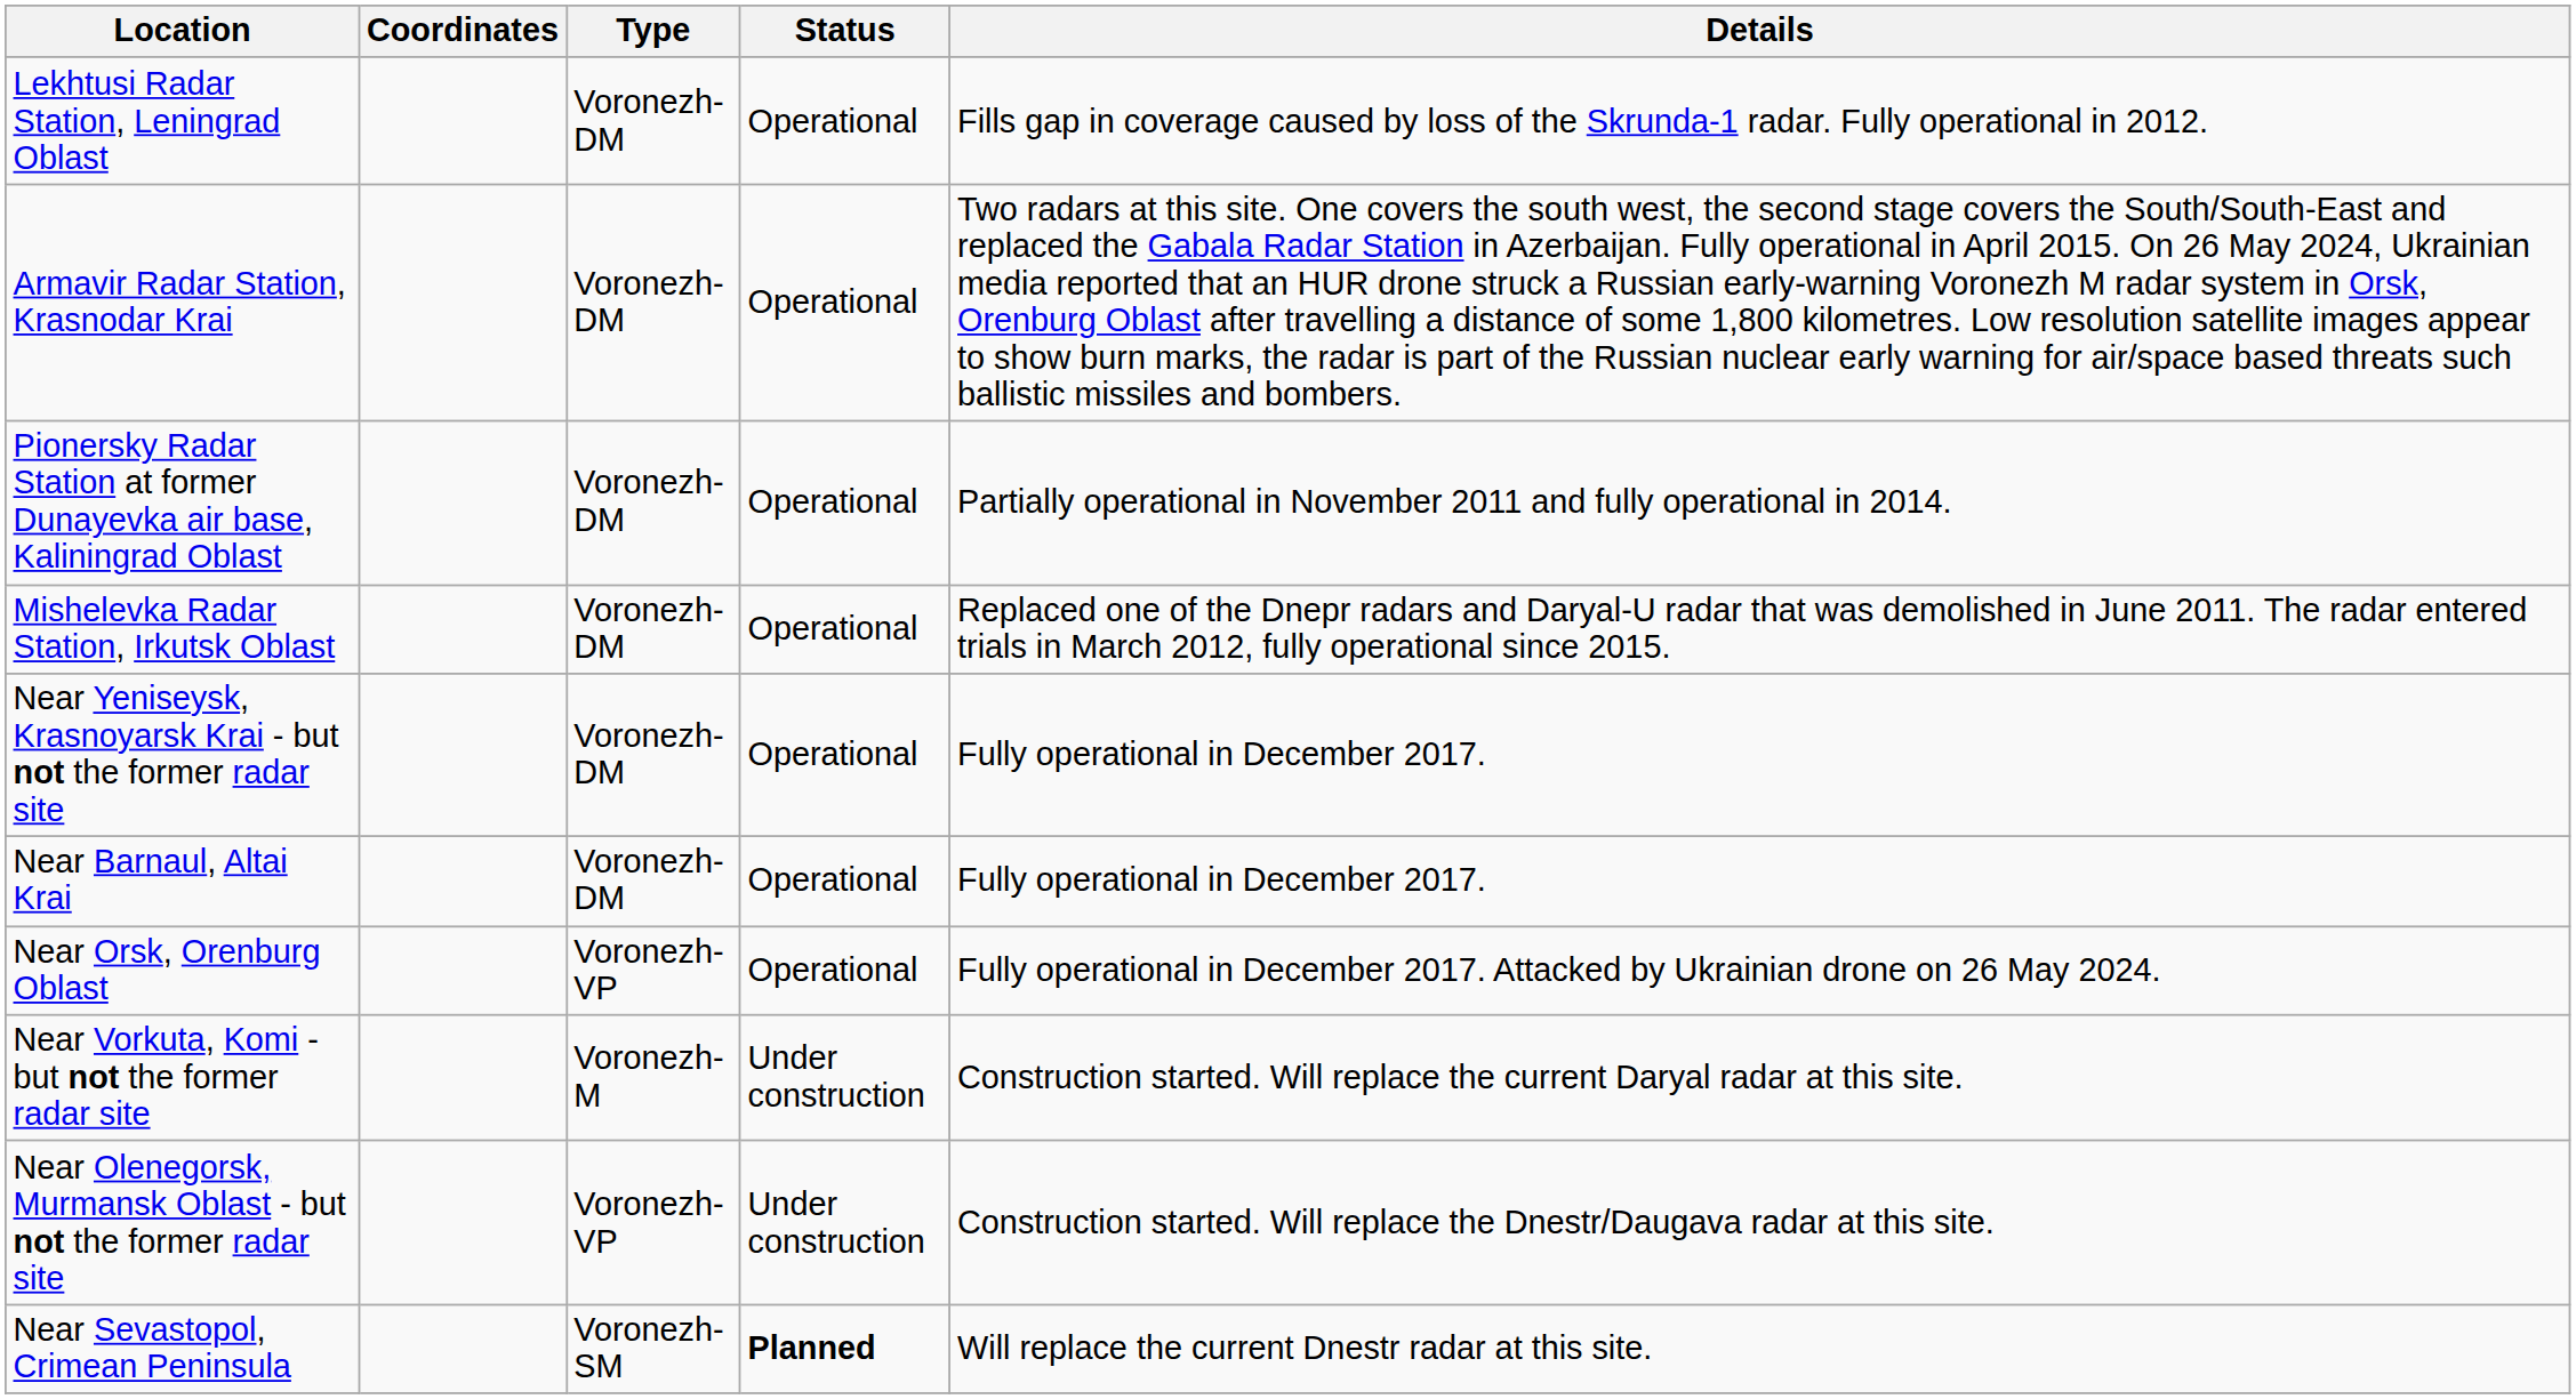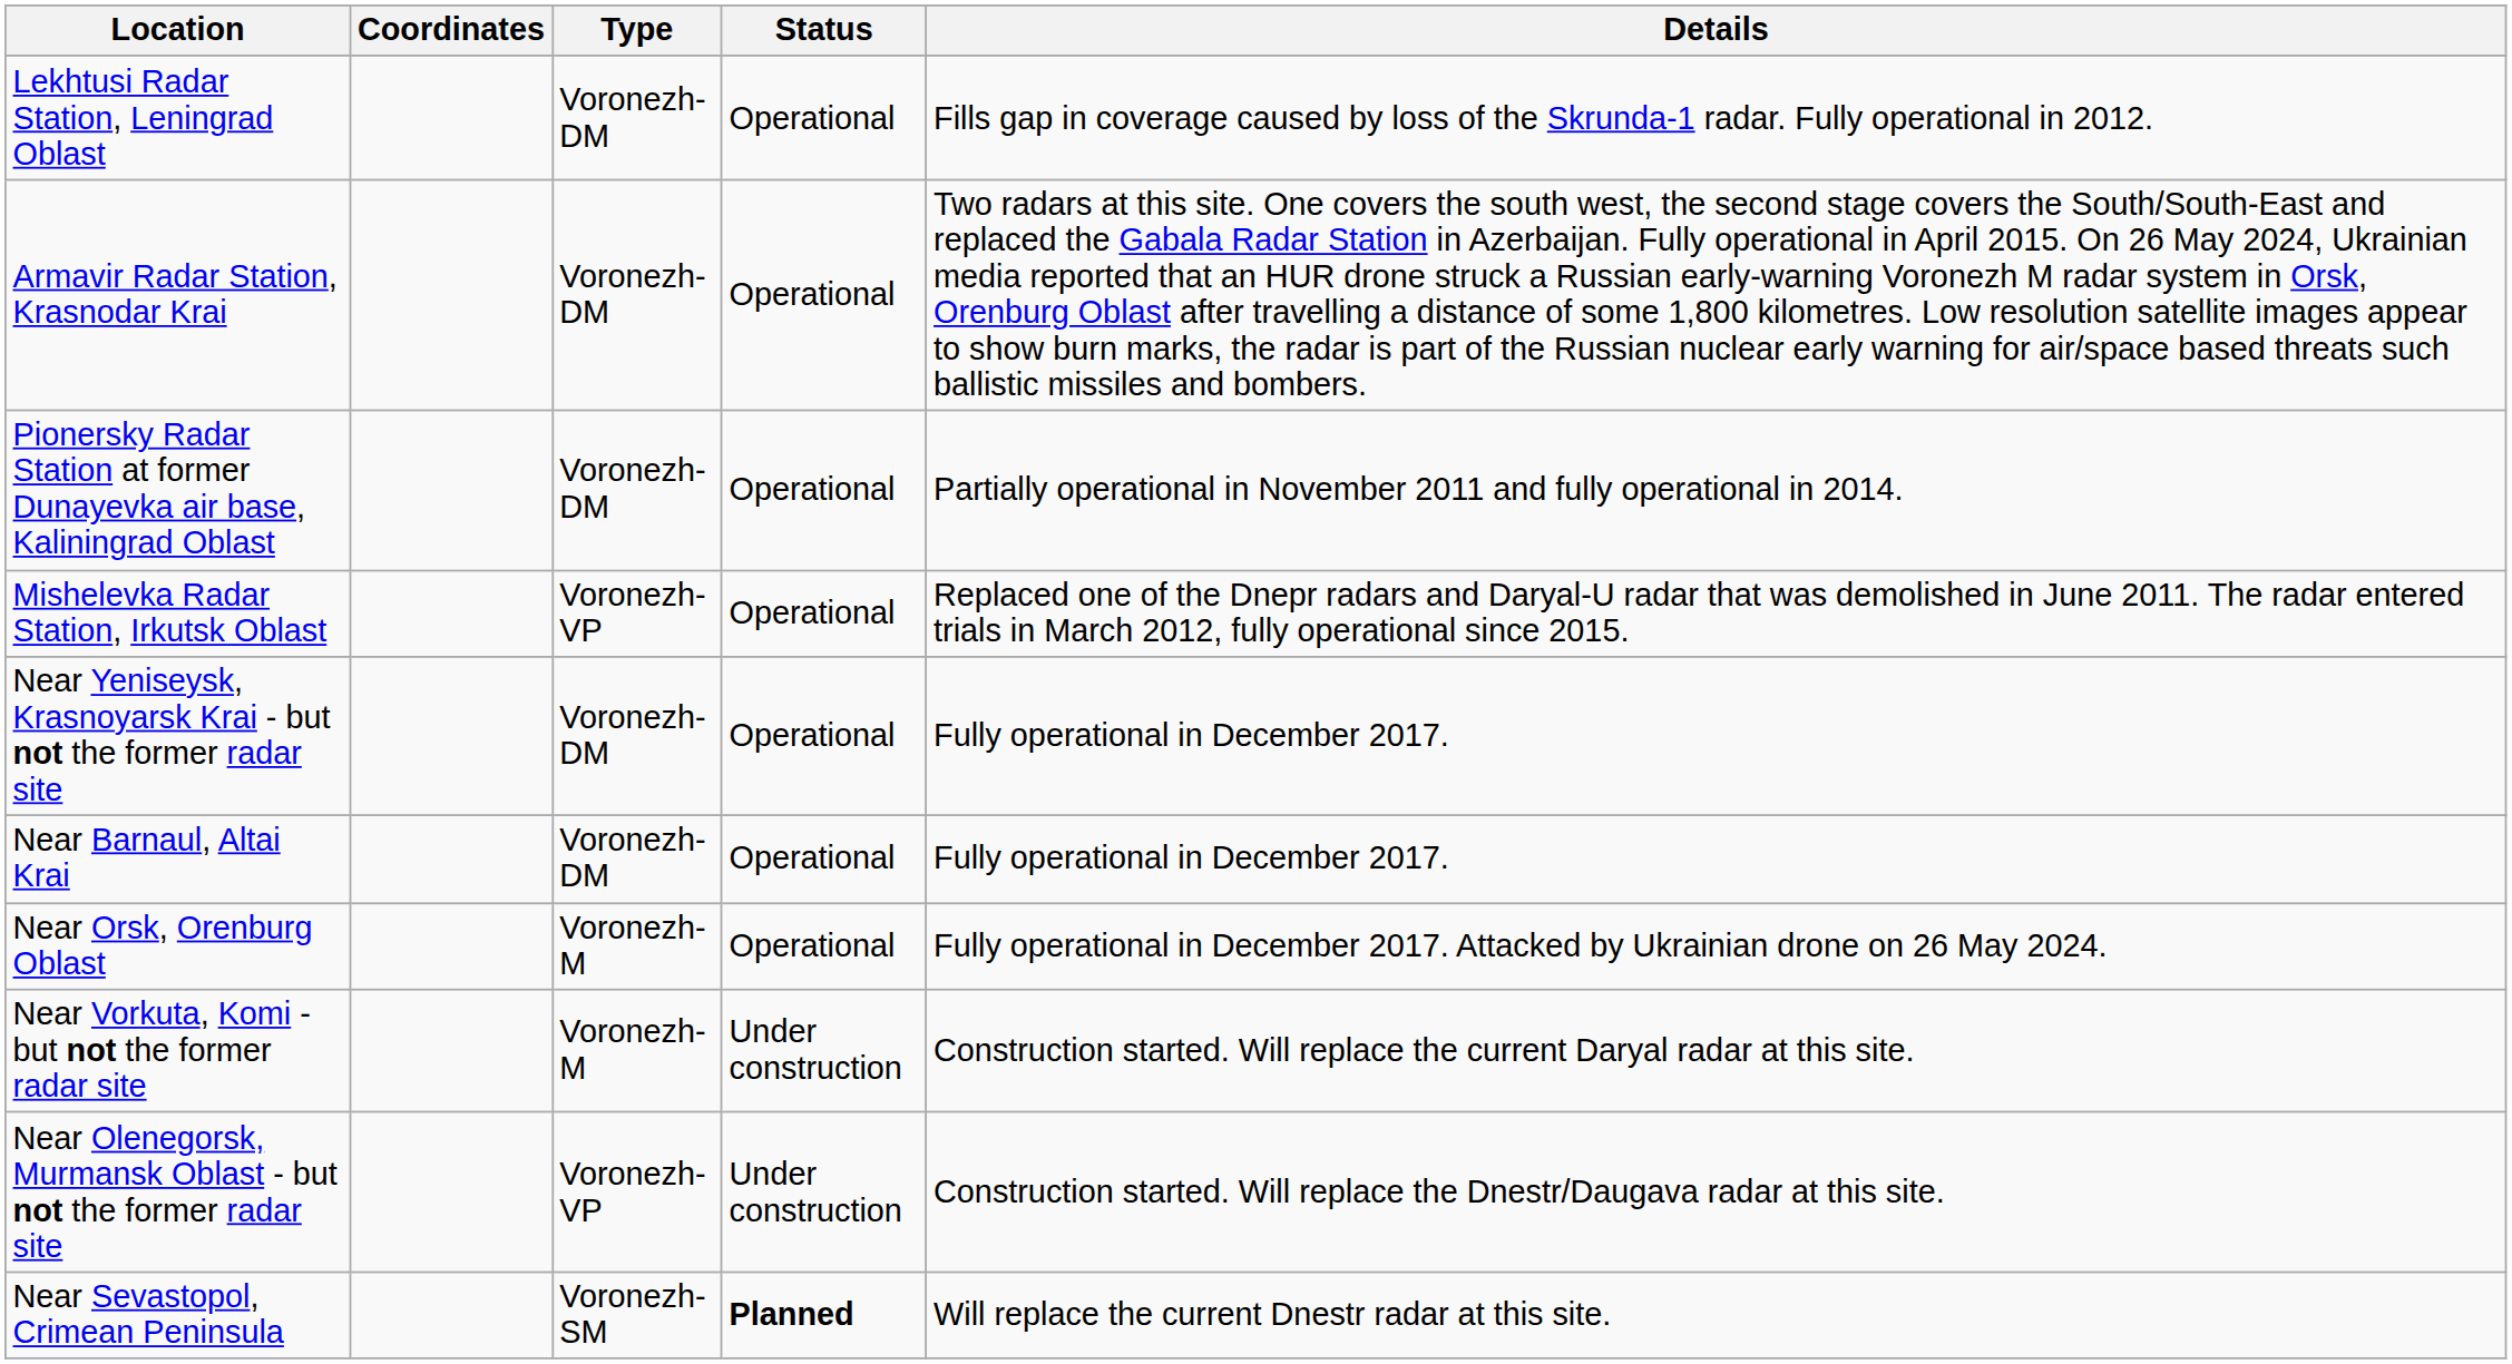 <table class="wikitable">
 <tr align=center>
 <th>Location</th>
 <th>Coordinates</th>
 <th>Type</th>
 <th>Status</th>
 <th>Details</th>
 </tr>
 <tr>
 <td><a href='#'>Lekhtusi Radar Station</a>, <a href='#'>Leningrad Oblast</a></td>
 <td></td>
 <td>Voronezh-DM</td>
 <td>Operational</td>
 <td>Fills gap in coverage caused by loss of the <a href='#'>Skrunda-1</a> radar. Fully operational in 2012.</td>
 </tr>
 <tr>
 <td><a href='#'>Armavir Radar Station</a>, <a href='#'>Krasnodar Krai</a></td>
 <td></td>
 <td>Voronezh-DM</td>
 <td>Operational</td>
 <td>Two radars at this site. One covers the south west, the second stage covers the South/South-East and replaced the <a href='#'>Gabala Radar Station</a> in Azerbaijan. Fully operational in April 2015. On 26 May 2024, Ukrainian media reported that an HUR drone struck a Russian early-warning Voronezh M radar system in <a href='#'>Orsk</a>, <a href='#'>Orenburg Oblast</a> after travelling a distance of some 1,800 kilometres. Low resolution satellite images appear to show burn marks, the radar is part of the Russian nuclear early warning for air/space based threats such ballistic missiles and bombers.</td>
 </tr>
 <tr>
 <td><a href='#'>Pionersky Radar Station</a> at former <a href='#'>Dunayevka air base</a>, <a href='#'>Kaliningrad Oblast</a></td>
 <td></td>
 <td>Voronezh-DM</td>
 <td>Operational</td>
 <td>Partially operational in November 2011 and fully operational in 2014.</td>
 </tr>
 <tr>
 <td><a href='#'>Mishelevka Radar Station</a>, <a href='#'>Irkutsk Oblast</a></td>
 <td></td>
-<td>Voronezh-DM</td>
+<td>Voronezh-VP</td>
 <td>Operational</td>
 <td>Replaced one of the Dnepr radars and Daryal-U radar that was demolished in June 2011. The radar entered trials in March 2012, fully operational since 2015.</td>
 </tr>
 <tr>
 <td>Near <a href='#'>Yeniseysk</a>, <a href='#'>Krasnoyarsk Krai</a> - but <strong>not</strong> the former <a href='#'>radar site</a></td>
 <td></td>
 <td>Voronezh-DM</td>
 <td>Operational</td>
 <td>Fully operational in December 2017.</td>
 </tr>
 <tr>
 <td>Near <a href='#'>Barnaul</a>, <a href='#'>Altai Krai</a></td>
 <td></td>
 <td>Voronezh-DM</td>
 <td>Operational</td>
 <td>Fully operational in December 2017.</td>
 </tr>
 <tr>
 <td>Near <a href='#'>Orsk</a>, <a href='#'>Orenburg Oblast</a></td>
 <td></td>
-<td>Voronezh-VP</td>
+<td>Voronezh-M</td>
 <td>Operational</td>
 <td>Fully operational in December 2017. Attacked by Ukrainian drone on 26 May 2024.</td>
 </tr>
 <tr>
 <td>Near <a href='#'>Vorkuta</a>, <a href='#'>Komi</a> - but <strong>not</strong> the former <a href='#'>radar site</a></td>
 <td></td>
 <td>Voronezh-M</td>
 <td>Under construction</td>
 <td>Construction started. Will replace the current Daryal radar at this site.</td>
 </tr>
 <tr>
 <td>Near <a href='#'>Olenegorsk, Murmansk Oblast</a> - but <strong>not</strong> the former <a href='#'>radar site</a></td>
 <td></td>
 <td>Voronezh-VP</td>
 <td>Under construction</td>
 <td>Construction started. Will replace the Dnestr/Daugava radar at this site.</td>
 </tr>
 <tr>
 <td>Near <a href='#'>Sevastopol</a>, <a href='#'>Crimean Peninsula</a></td>
 <td></td>
 <td>Voronezh-SM</td>
 <td><strong>Planned</strong></td>
 <td>Will replace the current Dnestr radar at this site.</td>
 </tr>
 </table>
